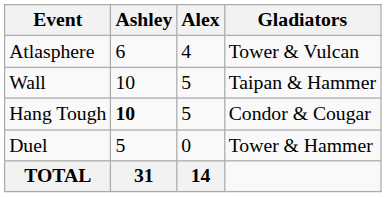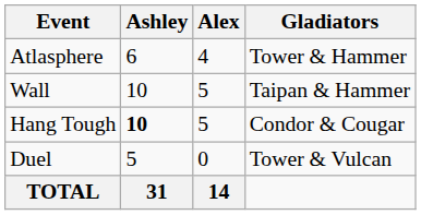 <table class="wikitable">
 <tr>
 <th>Event</th>
 <th>Ashley</th>
 <th>Alex</th>
 <th>Gladiators</th>
 </tr>
 <tr>
 <td>Atlasphere</td>
 <td>6</td>
 <td>4</td>
-<td>Tower & Vulcan</td>
+<td>Tower & Hammer</td>
 </tr>
 <tr>
 <td>Wall</td>
 <td>10</td>
 <td>5</td>
 <td>Taipan & Hammer</td>
 </tr>
 <tr>
 <td>Hang Tough</td>
 <td><strong>10</strong></td>
 <td>5</td>
 <td>Condor & Cougar</td>
 </tr>
 <tr>
 <td>Duel</td>
 <td>5</td>
 <td>0</td>
-<td>Tower & Hammer</td>
+<td>Tower & Vulcan</td>
 </tr>
 <tr>
 <th>TOTAL</th>
 <th>31</th>
 <th>14</th>
 </tr>
 </table>
